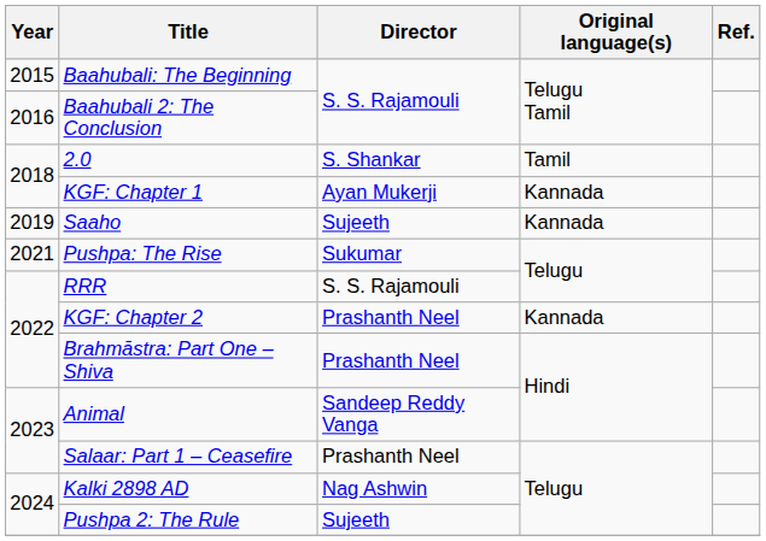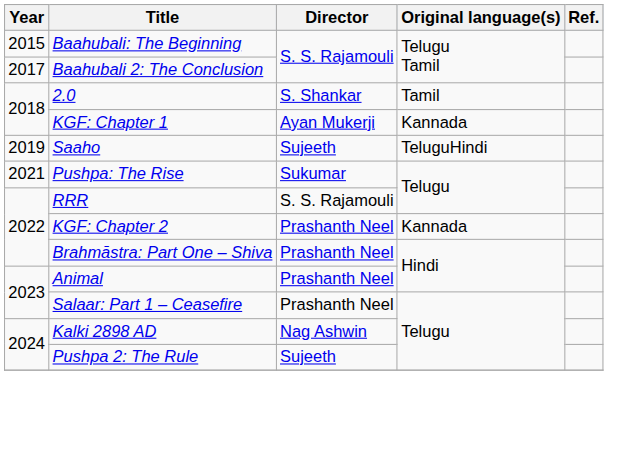 <table class="wikitable sortable">
 <tr style="background:#B0C4DE;">
 <th>Year</th>
 <th>Title</th>
 <th>Director</th>
 <th>Original language(s)</th>
 <th>Ref.</th>
 </tr>
 <tr>
 <td>2015</td>
 <td><em><a href='#'>Baahubali: The Beginning</a></em></td>
 <td rowspan="2"><a href='#'>S. S. Rajamouli</a></td>
 <td rowspan="2">Telugu<br>Tamil</td>
 <td></td>
 </tr>
 <tr>
-<td>2016</td>
+<td>2017</td>
 <td><em><a href='#'>Baahubali 2: The Conclusion</a></em></td>
 <td></td>
 </tr>
 <tr>
 <td rowspan="2">2018</td>
 <td><a href='#'><em>2.0</em></a></td>
 <td><a href='#'>S. Shankar</a></td>
 <td>Tamil</td>
 <td></td>
 </tr>
 <tr>
 <td><em><a href='#'>KGF: Chapter 1</a></em></td>
 <td><a href='#'>Ayan Mukerji</a></td>
 <td>Kannada</td>
 <td></td>
 </tr>
 <tr>
 <td>2019</td>
 <td><em><a href='#'>Saaho</a></em></td>
 <td><a href='#'>Sujeeth</a></td>
-<td>Kannada</td>
+<td>TeluguHindi</td>
 <td></td>
 </tr>
 <tr>
 <td>2021</td>
 <td><em><a href='#'>Pushpa: The Rise</a></em></td>
 <td><a href='#'>Sukumar</a></td>
 <td rowspan="2">Telugu</td>
 <td></td>
 </tr>
 <tr>
 <td rowspan="3">2022</td>
 <td><em><a href='#'>RRR</a></em></td>
 <td>S. S. Rajamouli</td>
 <td></td>
 </tr>
 <tr>
 <td><em><a href='#'>KGF: Chapter 2</a></em></td>
 <td><a href='#'>Prashanth Neel</a></td>
 <td>Kannada</td>
 <td></td>
 </tr>
 <tr>
 <td><em><a href='#'>Brahmāstra: Part One – Shiva</a></em></td>
 <td><a href='#'>Prashanth Neel</a></td>
 <td rowspan="2">Hindi</td>
 <td></td>
 </tr>
 <tr>
 <td rowspan="2">2023</td>
 <td><em><a href='#'>Animal</a></em></td>
-<td><a href='#'>Sandeep Reddy Vanga</a></td>
+<td><a href='#'>Prashanth Neel</a></td>
 <td></td>
 </tr>
 <tr>
 <td><em><a href='#'>Salaar: Part 1 – Ceasefire</a></em></td>
 <td>Prashanth Neel</td>
 <td rowspan="3">Telugu</td>
 <td></td>
 </tr>
 <tr>
 <td rowspan="2">2024</td>
 <td><em><a href='#'>Kalki 2898 AD</a></em></td>
 <td><a href='#'>Nag Ashwin</a></td>
 <td></td>
 </tr>
 <tr>
 <td><em><a href='#'>Pushpa 2: The Rule</a></em></td>
 <td><a href='#'>Sujeeth</a></td>
 <td></td>
 </tr>
 <tr>
 </tr>
 </table>
